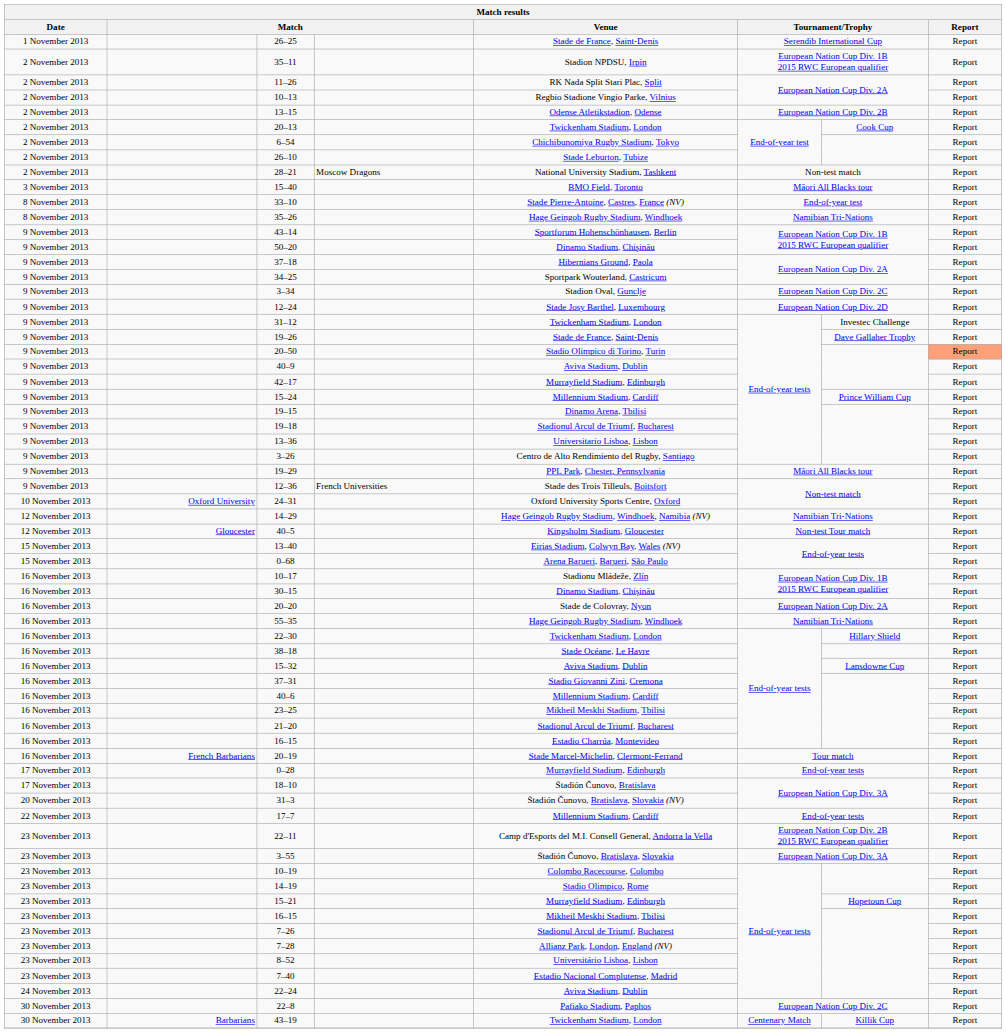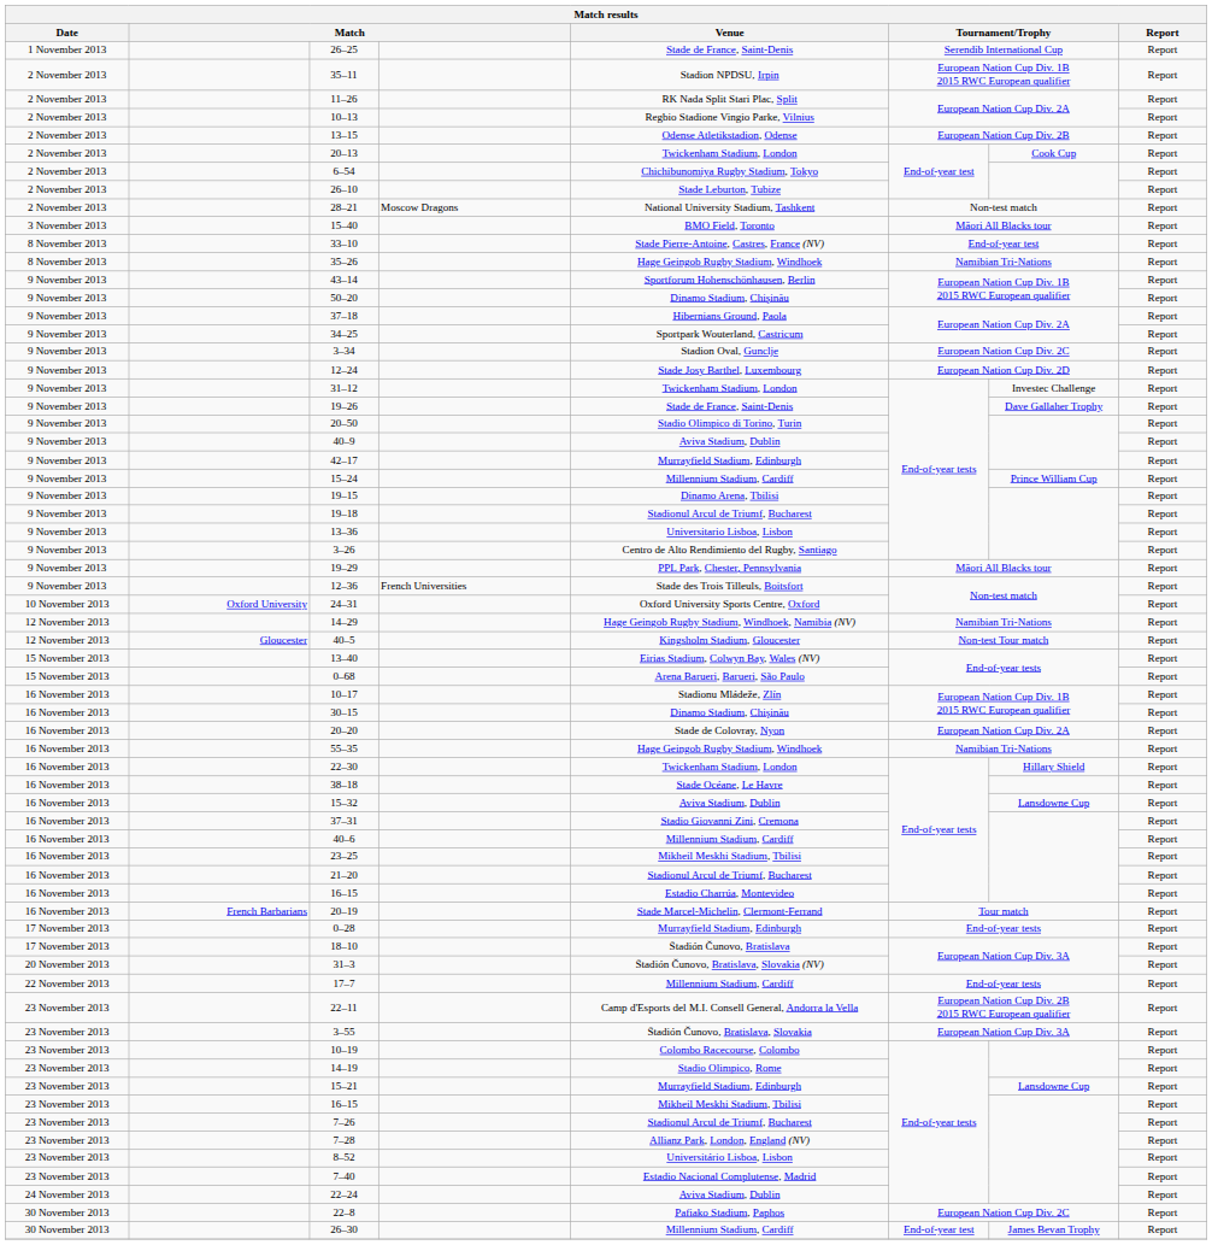 <table class="wikitable" style="font-size:90%; width:100%; text-align: center;">
 <tr>
 <th colspan=8>Match results</th>
 </tr>
 <tr>
 <th width=7%>Date</th>
 <th width=25% colspan=3>Match</th>
 <th width=18%>Venue</th>
 <th width=13% colspan=2>Tournament/Trophy</th>
 <th width=5%>Report</th>
 </tr>
 <tr>
 <td>1 November 2013</td>
 <td align=right></td>
 <td>26–25</td>
 <td align=left></td>
 <td><a href='#'>Stade de France</a>, <a href='#'>Saint-Denis</a></td>
 <td colspan=2><a href='#'>Serendib International Cup</a></td>
 <td>Report</td>
 </tr>
 <tr>
 <td>2 November 2013</td>
 <td align=right></td>
 <td>35–11</td>
 <td align=left></td>
 <td>Stadion NPDSU, <a href='#'>Irpin</a></td>
 <td colspan=2><a href='#'>European Nation Cup Div. 1B</a><br><a href='#'>2015 RWC European qualifier</a></td>
 <td>Report</td>
 </tr>
 <tr>
 <td>2 November 2013</td>
 <td align=right></td>
 <td>11–26</td>
 <td align=left></td>
 <td>RK Nada Split Stari Plac, <a href='#'>Split</a></td>
 <td colspan=2 rowspan=2><a href='#'>European Nation Cup Div. 2A</a></td>
 <td>Report</td>
 </tr>
 <tr>
 <td>2 November 2013</td>
 <td align=right></td>
 <td>10–13</td>
 <td align=left></td>
 <td>Regbio Stadione Vingio Parke, <a href='#'>Vilnius</a></td>
 <td>Report</td>
 </tr>
 <tr>
 <td>2 November 2013</td>
 <td align=right></td>
 <td>13–15</td>
 <td align=left></td>
 <td><a href='#'>Odense Atletikstadion</a>, <a href='#'>Odense</a></td>
 <td colspan=2><a href='#'>European Nation Cup Div. 2B</a></td>
 <td>Report</td>
 </tr>
 <tr>
 <td>2 November 2013</td>
 <td align=right></td>
 <td>20–13</td>
 <td align=left></td>
 <td><a href='#'>Twickenham Stadium</a>, <a href='#'>London</a></td>
 <td rowspan=3><a href='#'>End-of-year test</a></td>
 <td><a href='#'>Cook Cup</a></td>
 <td>Report</td>
 </tr>
 <tr>
 <td>2 November 2013</td>
 <td align=right></td>
 <td>6–54</td>
 <td align=left></td>
 <td><a href='#'>Chichibunomiya Rugby Stadium</a>, <a href='#'>Tokyo</a></td>
 <td rowspan=2></td>
 <td>Report</td>
 </tr>
 <tr>
 <td>2 November 2013</td>
 <td align=right></td>
 <td>26–10</td>
 <td align=left></td>
 <td><a href='#'>Stade Leburton</a>, <a href='#'>Tubize</a></td>
 <td>Report</td>
 </tr>
 <tr>
 <td>2 November 2013</td>
 <td align=right></td>
 <td>28–21</td>
 <td align=left>Moscow Dragons</td>
 <td>National University Stadium, <a href='#'>Tashkent</a></td>
 <td colspan=2>Non-test match</td>
 <td>Report</td>
 </tr>
 <tr>
 <td>3 November 2013</td>
 <td align=right></td>
 <td>15–40</td>
 <td align=left></td>
 <td><a href='#'>BMO Field</a>, <a href='#'>Toronto</a></td>
 <td colspan=2><a href='#'>Māori All Blacks tour</a></td>
 <td>Report</td>
 </tr>
 <tr>
 <td>8 November 2013</td>
 <td align=right></td>
 <td>33–10</td>
 <td align=left></td>
 <td><a href='#'>Stade Pierre-Antoine</a>, <a href='#'>Castres</a>, <a href='#'>France</a> <em>(NV)</em></td>
 <td colspan=2><a href='#'>End-of-year test</a></td>
 <td>Report</td>
 </tr>
 <tr>
 <td>8 November 2013</td>
 <td align=right></td>
 <td>35–26</td>
 <td align=left></td>
 <td><a href='#'>Hage Geingob Rugby Stadium</a>, <a href='#'>Windhoek</a></td>
 <td colspan=2><a href='#'>Namibian Tri-Nations</a></td>
 <td>Report</td>
 </tr>
 <tr>
 <td>9 November 2013</td>
 <td align=right></td>
 <td>43–14</td>
 <td align=left></td>
 <td><a href='#'>Sportforum Hohenschönhausen</a>, <a href='#'>Berlin</a></td>
 <td colspan=2 rowspan=2><a href='#'>European Nation Cup Div. 1B</a><br><a href='#'>2015 RWC European qualifier</a></td>
 <td>Report</td>
 </tr>
 <tr>
 <td>9 November 2013</td>
 <td align=right></td>
 <td>50–20</td>
 <td align=left></td>
 <td><a href='#'>Dinamo Stadium</a>, <a href='#'>Chişinău</a></td>
 <td>Report</td>
 </tr>
 <tr>
 <td>9 November 2013</td>
 <td align=right></td>
 <td>37–18</td>
 <td align=left></td>
 <td><a href='#'>Hibernians Ground</a>, <a href='#'>Paola</a></td>
 <td colspan=2 rowspan=2><a href='#'>European Nation Cup Div. 2A</a></td>
 <td>Report</td>
 </tr>
 <tr>
 <td>9 November 2013</td>
 <td align=right></td>
 <td>34–25</td>
 <td align=left></td>
 <td>Sportpark Wouterland, <a href='#'>Castricum</a></td>
 <td>Report</td>
 </tr>
 <tr>
 <td>9 November 2013</td>
 <td align=right></td>
 <td>3–34</td>
 <td align=left></td>
 <td>Stadion Oval, <a href='#'>Gunclje</a></td>
 <td colspan=2><a href='#'>European Nation Cup Div. 2C</a></td>
 <td>Report</td>
 </tr>
 <tr>
 <td>9 November 2013</td>
 <td align=right></td>
 <td>12–24</td>
 <td align=left></td>
 <td><a href='#'>Stade Josy Barthel</a>, <a href='#'>Luxembourg</a></td>
 <td colspan=2><a href='#'>European Nation Cup Div. 2D</a></td>
 <td>Report</td>
 </tr>
 <tr>
 <td>9 November 2013</td>
 <td align=right></td>
 <td>31–12</td>
 <td align=left></td>
 <td><a href='#'>Twickenham Stadium</a>, <a href='#'>London</a></td>
 <td rowspan=10><a href='#'>End-of-year tests</a></td>
 <td>Investec Challenge</td>
 <td>Report</td>
 </tr>
 <tr>
 <td>9 November 2013</td>
 <td align=right></td>
 <td>19–26</td>
 <td align=left></td>
 <td><a href='#'>Stade de France</a>, <a href='#'>Saint-Denis</a></td>
 <td><a href='#'>Dave Gallaher Trophy</a></td>
 <td>Report</td>
 </tr>
 <tr>
 <td>9 November 2013</td>
 <td align=right></td>
 <td>20–50</td>
 <td align=left></td>
 <td><a href='#'>Stadio Olimpico di Torino</a>, <a href='#'>Turin</a></td>
 <td rowspan=3></td>
-<td style="background: lightsalmon;">Report</td>
+<td>Report</td>
 </tr>
 <tr>
 <td>9 November 2013</td>
 <td align=right></td>
 <td>40–9</td>
 <td align=left></td>
 <td><a href='#'>Aviva Stadium</a>, <a href='#'>Dublin</a></td>
 <td>Report</td>
 </tr>
 <tr>
 <td>9 November 2013</td>
 <td align=right></td>
 <td>42–17</td>
 <td align=left></td>
 <td><a href='#'>Murrayfield Stadium</a>, <a href='#'>Edinburgh</a></td>
 <td>Report</td>
 </tr>
 <tr>
 <td>9 November 2013</td>
 <td align=right></td>
 <td>15–24</td>
 <td align=left></td>
 <td><a href='#'>Millennium Stadium</a>, <a href='#'>Cardiff</a></td>
 <td><a href='#'>Prince William Cup</a></td>
 <td>Report</td>
 </tr>
 <tr>
 <td>9 November 2013</td>
 <td align=right></td>
 <td>19–15</td>
 <td align=left></td>
 <td><a href='#'>Dinamo Arena</a>, <a href='#'>Tbilisi</a></td>
 <td rowspan=4></td>
 <td>Report</td>
 </tr>
 <tr>
 <td>9 November 2013</td>
 <td align=right></td>
 <td>19–18</td>
 <td align=left></td>
 <td><a href='#'>Stadionul Arcul de Triumf</a>, <a href='#'>Bucharest</a></td>
 <td>Report</td>
 </tr>
 <tr>
 <td>9 November 2013</td>
 <td align=right></td>
 <td>13–36</td>
 <td align=left></td>
 <td><a href='#'>Universitario Lisboa</a>, <a href='#'>Lisbon</a></td>
 <td>Report</td>
 </tr>
 <tr>
 <td>9 November 2013</td>
 <td align=right></td>
 <td>3–26</td>
 <td align=left></td>
 <td>Centro de Alto Rendimiento del Rugby, <a href='#'>Santiago</a></td>
 <td>Report</td>
 </tr>
 <tr>
 <td>9 November 2013</td>
 <td align=right></td>
 <td>19–29</td>
 <td align=left></td>
 <td><a href='#'>PPL Park</a>, <a href='#'>Chester, Pennsylvania</a></td>
 <td colspan=2><a href='#'>Māori All Blacks tour</a></td>
 <td>Report</td>
 </tr>
 <tr>
 <td>9 November 2013</td>
 <td align=right></td>
 <td>12–36</td>
 <td align=left>French Universities</td>
 <td>Stade des Trois Tilleuls, <a href='#'>Boitsfort</a></td>
 <td colspan=2 rowspan=2><a href='#'>Non-test match</a></td>
 <td>Report</td>
 </tr>
 <tr>
 <td>10 November 2013</td>
 <td align=right><a href='#'>Oxford University</a></td>
 <td>24–31</td>
 <td align=left></td>
 <td>Oxford University Sports Centre, <a href='#'>Oxford</a></td>
 <td>Report</td>
 </tr>
 <tr>
 <td>12 November 2013</td>
 <td align=right></td>
 <td>14–29</td>
 <td align=left></td>
 <td><a href='#'>Hage Geingob Rugby Stadium</a>, <a href='#'>Windhoek</a>, <a href='#'>Namibia</a> <em>(NV)</em></td>
 <td colspan=2><a href='#'>Namibian Tri-Nations</a></td>
 <td>Report</td>
 </tr>
 <tr>
 <td>12 November 2013</td>
 <td align=right><a href='#'>Gloucester</a></td>
 <td>40–5</td>
 <td align=left></td>
 <td><a href='#'>Kingsholm Stadium</a>, <a href='#'>Gloucester</a></td>
 <td colspan=2><a href='#'>Non-test Tour match</a></td>
 <td>Report</td>
 </tr>
 <tr>
 <td>15 November 2013</td>
 <td align=right></td>
 <td>13–40</td>
 <td align=left></td>
 <td><a href='#'>Eirias Stadium</a>, <a href='#'>Colwyn Bay</a>, <a href='#'>Wales</a> <em>(NV)</em></td>
 <td colspan=2 rowspan=2><a href='#'>End-of-year tests</a></td>
 <td>Report</td>
 </tr>
 <tr>
 <td>15 November 2013</td>
 <td align=right></td>
 <td>0–68</td>
 <td align=left></td>
 <td><a href='#'>Arena Barueri</a>, <a href='#'>Barueri</a>, <a href='#'>São Paulo</a></td>
 <td>Report</td>
 </tr>
 <tr>
 <td>16 November 2013</td>
 <td align=right></td>
 <td>10–17</td>
 <td align=left></td>
 <td>Stadionu Mládeže, <a href='#'>Zlín</a></td>
 <td colspan=2 rowspan=2><a href='#'>European Nation Cup Div. 1B</a><br><a href='#'>2015 RWC European qualifier</a></td>
 <td>Report</td>
 </tr>
 <tr>
 <td>16 November 2013</td>
 <td align=right></td>
 <td>30–15</td>
 <td align=left></td>
 <td><a href='#'>Dinamo Stadium</a>, <a href='#'>Chişinău</a></td>
 <td>Report</td>
 </tr>
 <tr>
 <td>16 November 2013</td>
 <td align=right></td>
 <td>20–20</td>
 <td align=left></td>
 <td>Stade de Colovray, <a href='#'>Nyon</a></td>
 <td colspan=2><a href='#'>European Nation Cup Div. 2A</a></td>
 <td>Report</td>
 </tr>
 <tr>
 <td>16 November 2013</td>
 <td align=right></td>
 <td>55–35</td>
 <td align=left></td>
 <td><a href='#'>Hage Geingob Rugby Stadium</a>, <a href='#'>Windhoek</a></td>
 <td colspan=2><a href='#'>Namibian Tri-Nations</a></td>
 <td>Report</td>
 </tr>
 <tr>
 <td>16 November 2013</td>
 <td align=right></td>
 <td>22–30</td>
 <td align=left></td>
 <td><a href='#'>Twickenham Stadium</a>, <a href='#'>London</a></td>
 <td rowspan=8><a href='#'>End-of-year tests</a></td>
 <td><a href='#'>Hillary Shield</a></td>
 <td>Report</td>
 </tr>
 <tr>
 <td>16 November 2013</td>
 <td align=right></td>
 <td>38–18</td>
 <td align=left></td>
 <td><a href='#'>Stade Océane</a>, <a href='#'>Le Havre</a></td>
 <td></td>
 <td>Report</td>
 </tr>
 <tr>
 <td>16 November 2013</td>
 <td align=right></td>
 <td>15–32</td>
 <td align=left></td>
 <td><a href='#'>Aviva Stadium</a>, <a href='#'>Dublin</a></td>
 <td><a href='#'>Lansdowne Cup</a></td>
 <td>Report</td>
 </tr>
 <tr>
 <td>16 November 2013</td>
 <td align=right></td>
 <td>37–31</td>
 <td align=left></td>
 <td><a href='#'>Stadio Giovanni Zini</a>, <a href='#'>Cremona</a></td>
 <td rowspan=5></td>
 <td>Report</td>
 </tr>
 <tr>
 <td>16 November 2013</td>
 <td align=right></td>
 <td>40–6</td>
 <td align=left></td>
 <td><a href='#'>Millennium Stadium</a>, <a href='#'>Cardiff</a></td>
 <td>Report</td>
 </tr>
 <tr>
 <td>16 November 2013</td>
 <td align=right></td>
 <td>23–25</td>
 <td align=left></td>
 <td><a href='#'>Mikheil Meskhi Stadium</a>, <a href='#'>Tbilisi</a></td>
 <td>Report</td>
 </tr>
 <tr>
 <td>16 November 2013</td>
 <td align=right></td>
 <td>21–20</td>
 <td align=left></td>
 <td><a href='#'>Stadionul Arcul de Triumf</a>, <a href='#'>Bucharest</a></td>
 <td>Report</td>
 </tr>
 <tr>
 <td>16 November 2013</td>
 <td align=right></td>
 <td>16–15</td>
 <td align=left></td>
 <td><a href='#'>Estadio Charrúa</a>, <a href='#'>Montevideo</a></td>
 <td>Report</td>
 </tr>
 <tr>
 <td>16 November 2013</td>
 <td align=right><a href='#'>French Barbarians</a></td>
 <td>20–19</td>
 <td align=left></td>
 <td><a href='#'>Stade Marcel-Michelin</a>, <a href='#'>Clermont-Ferrand</a></td>
 <td colspan=2><a href='#'>Tour match</a></td>
 <td>Report</td>
 </tr>
 <tr>
 <td>17 November 2013</td>
 <td align=right></td>
 <td>0–28</td>
 <td align=left></td>
 <td><a href='#'>Murrayfield Stadium</a>, <a href='#'>Edinburgh</a></td>
 <td colspan=2><a href='#'>End-of-year tests</a></td>
 <td>Report</td>
 </tr>
 <tr>
 <td>17 November 2013</td>
 <td align=right></td>
 <td>18–10</td>
 <td align=left></td>
 <td>Štadión Čunovo, <a href='#'>Bratislava</a></td>
 <td colspan=2 rowspan=2><a href='#'>European Nation Cup Div. 3A</a></td>
 <td>Report</td>
 </tr>
 <tr>
 <td>20 November 2013</td>
 <td align=right></td>
 <td>31–3</td>
 <td align=left></td>
 <td>Štadión Čunovo, <a href='#'>Bratislava</a>, <a href='#'>Slovakia</a> <em>(NV)</em></td>
 <td>Report</td>
 </tr>
 <tr>
 <td>22 November 2013</td>
 <td align=right></td>
 <td>17–7</td>
 <td align=left></td>
 <td><a href='#'>Millennium Stadium</a>, <a href='#'>Cardiff</a></td>
 <td colspan=2><a href='#'>End-of-year tests</a></td>
 <td>Report</td>
 </tr>
 <tr>
 <td>23 November 2013</td>
 <td align=right></td>
 <td>22–11</td>
 <td align=left></td>
 <td>Camp d'Esports del M.I. Consell General, <a href='#'>Andorra la Vella</a></td>
 <td colspan=2><a href='#'>European Nation Cup Div. 2B</a><br><a href='#'>2015 RWC European qualifier</a></td>
 <td>Report</td>
 </tr>
 <tr>
 <td>23 November 2013</td>
 <td align=right></td>
 <td>3–55</td>
 <td align=left></td>
 <td>Štadión Čunovo, <a href='#'>Bratislava</a>, <a href='#'>Slovakia</a></td>
 <td colspan=2><a href='#'>European Nation Cup Div. 3A</a></td>
 <td>Report</td>
 </tr>
 <tr>
 <td>23 November 2013</td>
 <td align=right></td>
 <td>10–19</td>
 <td align=left></td>
 <td><a href='#'>Colombo Racecourse</a>, <a href='#'>Colombo</a></td>
 <td rowspan=9><a href='#'>End-of-year tests</a></td>
 <td rowspan=2></td>
 <td>Report</td>
 </tr>
 <tr>
 <td>23 November 2013</td>
 <td align=right></td>
 <td>14–19</td>
 <td align=left></td>
 <td><a href='#'>Stadio Olimpico</a>, <a href='#'>Rome</a></td>
 <td>Report</td>
 </tr>
 <tr>
 <td>23 November 2013</td>
 <td align=right></td>
 <td>15–21</td>
 <td align=left></td>
 <td><a href='#'>Murrayfield Stadium</a>, <a href='#'>Edinburgh</a></td>
-<td><a href='#'>Hopetoun Cup</a></td>
+<td><a href='#'>Lansdowne Cup</a></td>
 <td>Report</td>
 </tr>
 <tr>
 <td>23 November 2013</td>
 <td align=right></td>
 <td>16–15</td>
 <td align=left></td>
 <td><a href='#'>Mikheil Meskhi Stadium</a>, <a href='#'>Tbilisi</a></td>
 <td rowspan=6></td>
 <td>Report</td>
 </tr>
 <tr>
 <td>23 November 2013</td>
 <td align=right></td>
 <td>7–26</td>
 <td align=left></td>
 <td><a href='#'>Stadionul Arcul de Triumf</a>, <a href='#'>Bucharest</a></td>
 <td>Report</td>
 </tr>
 <tr>
 <td>23 November 2013</td>
 <td align=right></td>
 <td>7–28</td>
 <td align=left></td>
 <td><a href='#'>Allianz Park</a>, <a href='#'>London</a>, <a href='#'>England</a> <em>(NV)</em></td>
 <td>Report</td>
 </tr>
 <tr>
 <td>23 November 2013</td>
 <td align=right></td>
 <td>8–52</td>
 <td align=left></td>
 <td><a href='#'>Universitário Lisboa</a>, <a href='#'>Lisbon</a></td>
 <td>Report</td>
 </tr>
 <tr>
 <td>23 November 2013</td>
 <td align=right></td>
 <td>7–40</td>
 <td align=left></td>
 <td><a href='#'>Estadio Nacional Complutense</a>, <a href='#'>Madrid</a></td>
 <td>Report</td>
 </tr>
 <tr>
 <td>24 November 2013</td>
 <td align=right></td>
 <td>22–24</td>
 <td align=left></td>
 <td><a href='#'>Aviva Stadium</a>, <a href='#'>Dublin</a></td>
 <td>Report</td>
 </tr>
 <tr>
 <td>30 November 2013</td>
 <td align=right></td>
 <td>22–8</td>
 <td align=left></td>
 <td><a href='#'>Pafiako Stadium</a>, <a href='#'>Paphos</a></td>
 <td colspan=2><a href='#'>European Nation Cup Div. 2C</a></td>
 <td>Report</td>
 </tr>
 <tr>
 <td>30 November 2013</td>
-<td align=right><a href='#'>Barbarians</a></td>
-<td>43–19</td>
+<td align=right></td>
+<td>26–30</td>
 <td align=left></td>
-<td><a href='#'>Twickenham Stadium</a>, <a href='#'>London</a></td>
-<td><a href='#'>Centenary Match</a></td>
-<td><a href='#'>Killik Cup</a></td>
+<td><a href='#'>Millennium Stadium</a>, <a href='#'>Cardiff</a></td>
+<td><a href='#'>End-of-year test</a></td>
+<td><a href='#'>James Bevan Trophy</a></td>
 <td>Report</td>
 </tr>
 <tr>
 </tr>
 </table>
